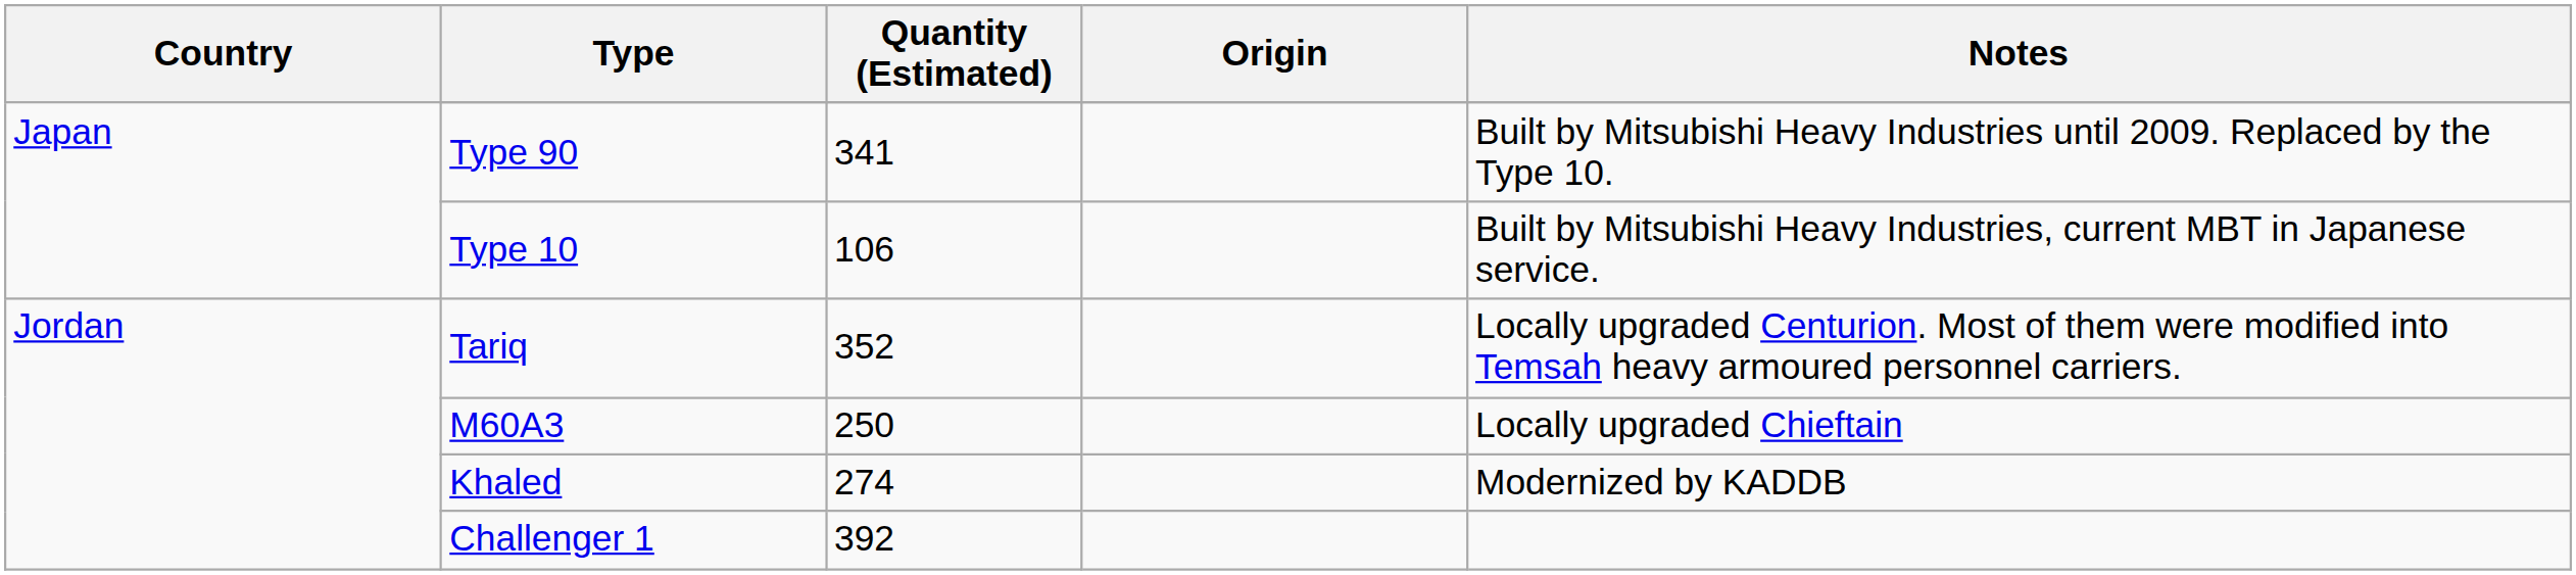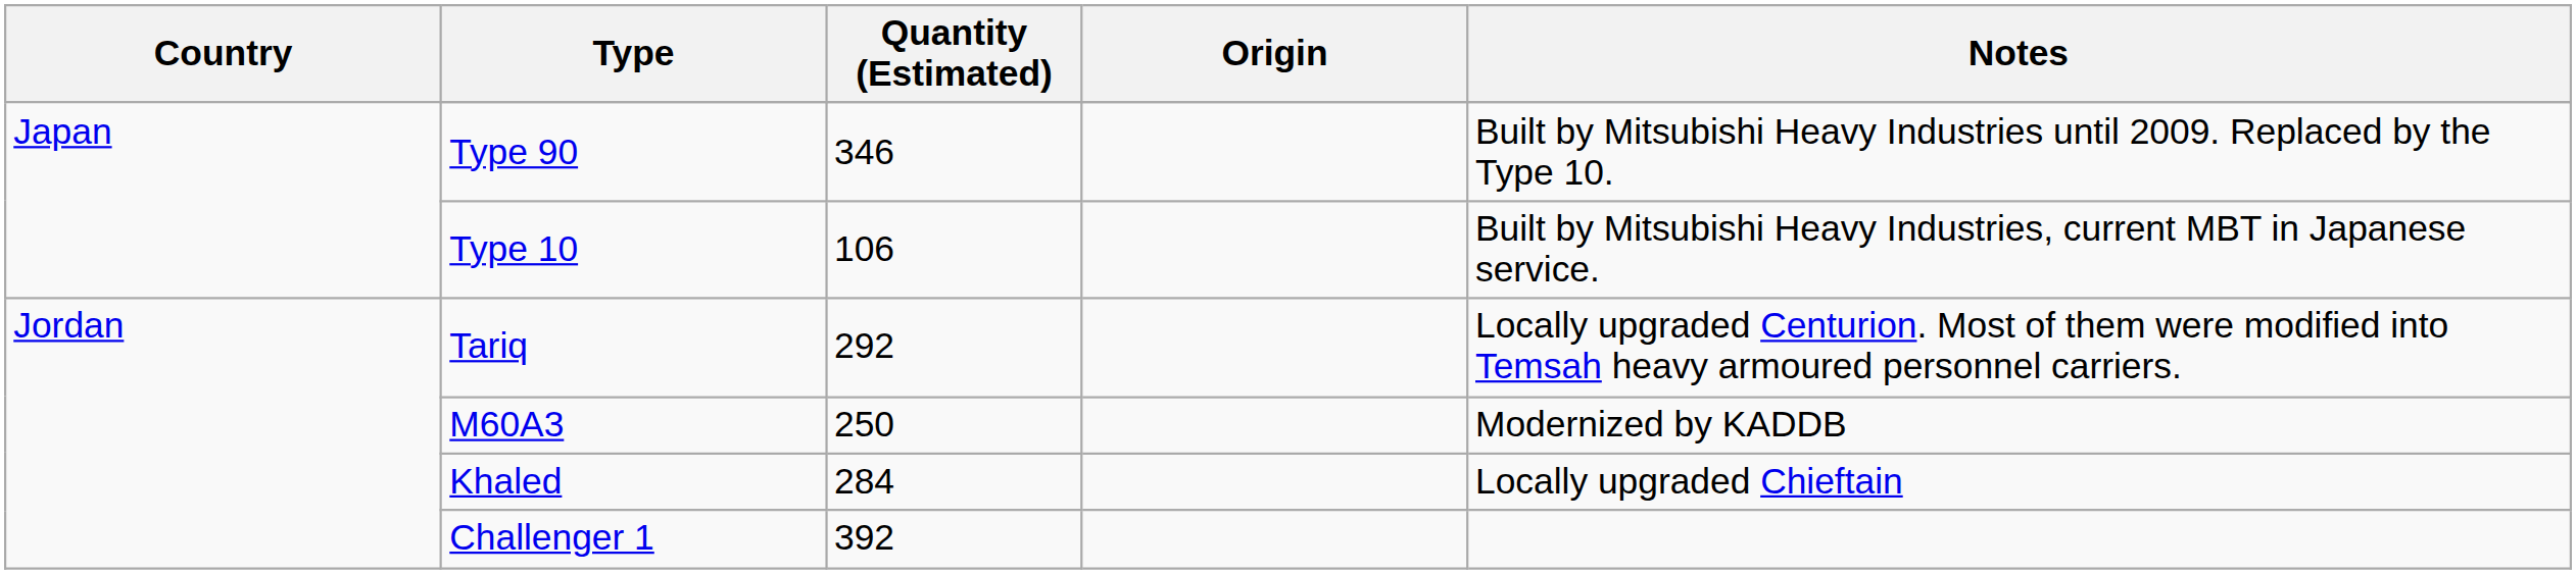 <table class="wikitable" Width="90%">
 <tr>
 <th width="17%">Country</th>
 <th width="15%">Type</th>
 <th width="10%">Quantity (Estimated)</th>
 <th width="15%">Origin</th>
 <th>Notes</th>
 </tr>
 <tr>
 <td rowspan="3" valign="top"><a href='#'>Japan</a></td>
 </tr>
 <tr>
 <td><a href='#'>Type 90</a></td>
-<td>341</td>
+<td>346</td>
 <td></td>
 <td>Built by Mitsubishi Heavy Industries until 2009. Replaced by the Type 10.</td>
 </tr>
 <tr>
 <td><a href='#'>Type 10</a></td>
 <td>106</td>
 <td></td>
 <td>Built by Mitsubishi Heavy Industries, current MBT in Japanese service.</td>
 </tr>
 <tr>
 <td rowspan="4" valign="top"><a href='#'>Jordan</a></td>
 <td><a href='#'>Tariq</a></td>
-<td>352</td>
+<td>292</td>
 <td></td>
 <td>Locally upgraded <a href='#'>Centurion</a>. Most of them were modified into <a href='#'>Temsah</a> heavy armoured personnel carriers.</td>
 </tr>
 <tr>
 <td><a href='#'>M60A3</a></td>
 <td>250</td>
 <td></td>
-<td>Locally upgraded <a href='#'>Chieftain</a></td>
+<td>Modernized by KADDB</td>
 </tr>
 <tr>
 <td><a href='#'>Khaled</a></td>
-<td>274</td>
+<td>284</td>
 <td></td>
-<td>Modernized by KADDB</td>
+<td>Locally upgraded <a href='#'>Chieftain</a></td>
 </tr>
 <tr>
 <td><a href='#'>Challenger 1</a></td>
 <td>392</td>
 <td></td>
 <td></td>
 </tr>
 </table>
